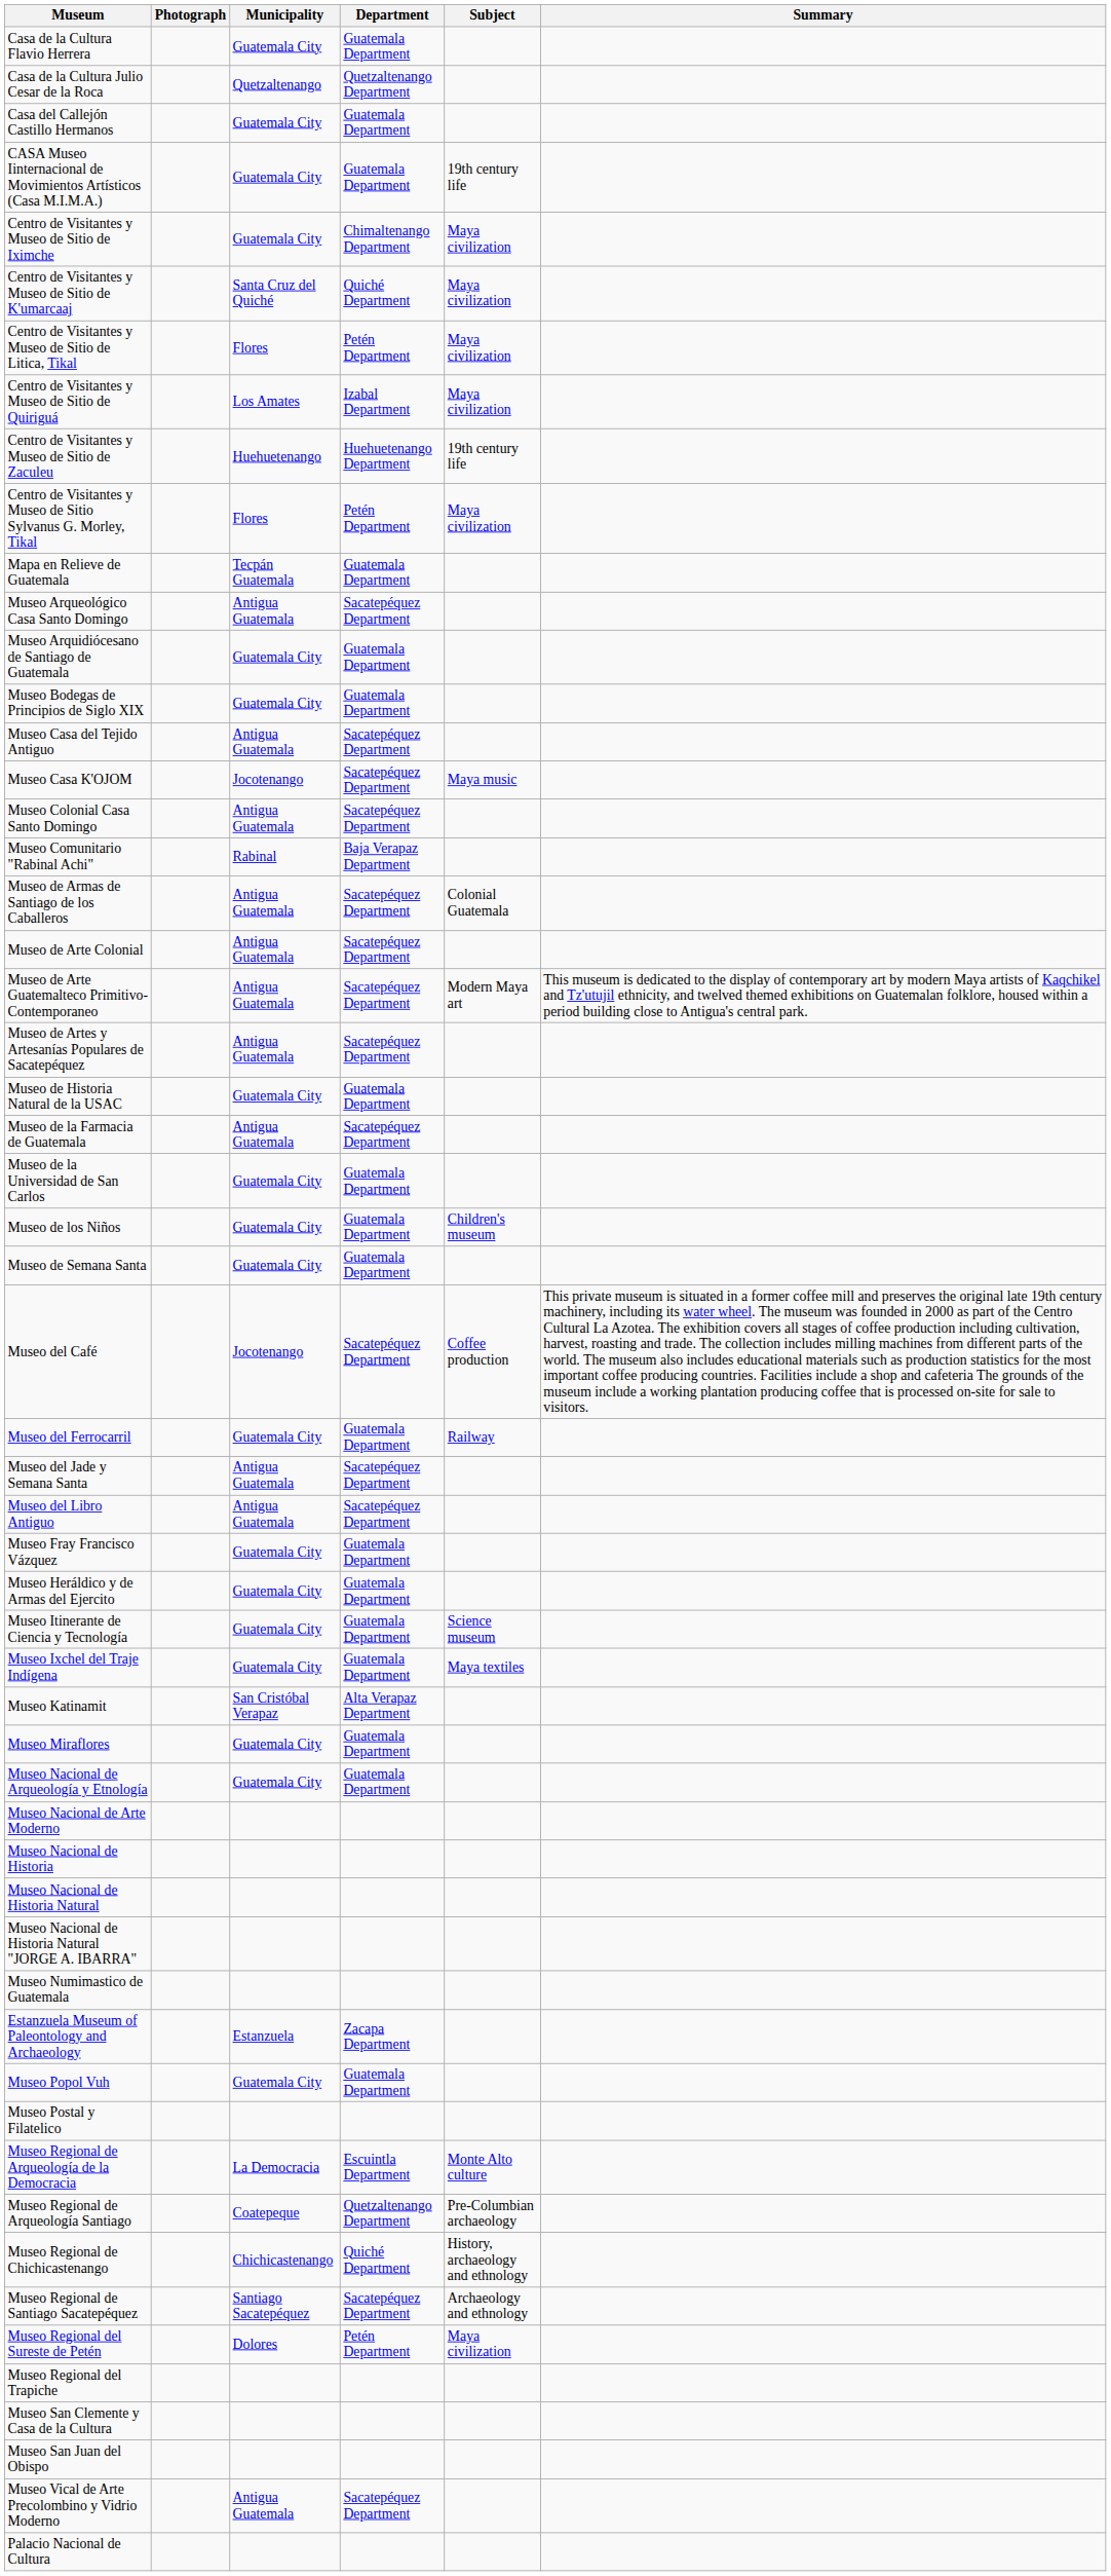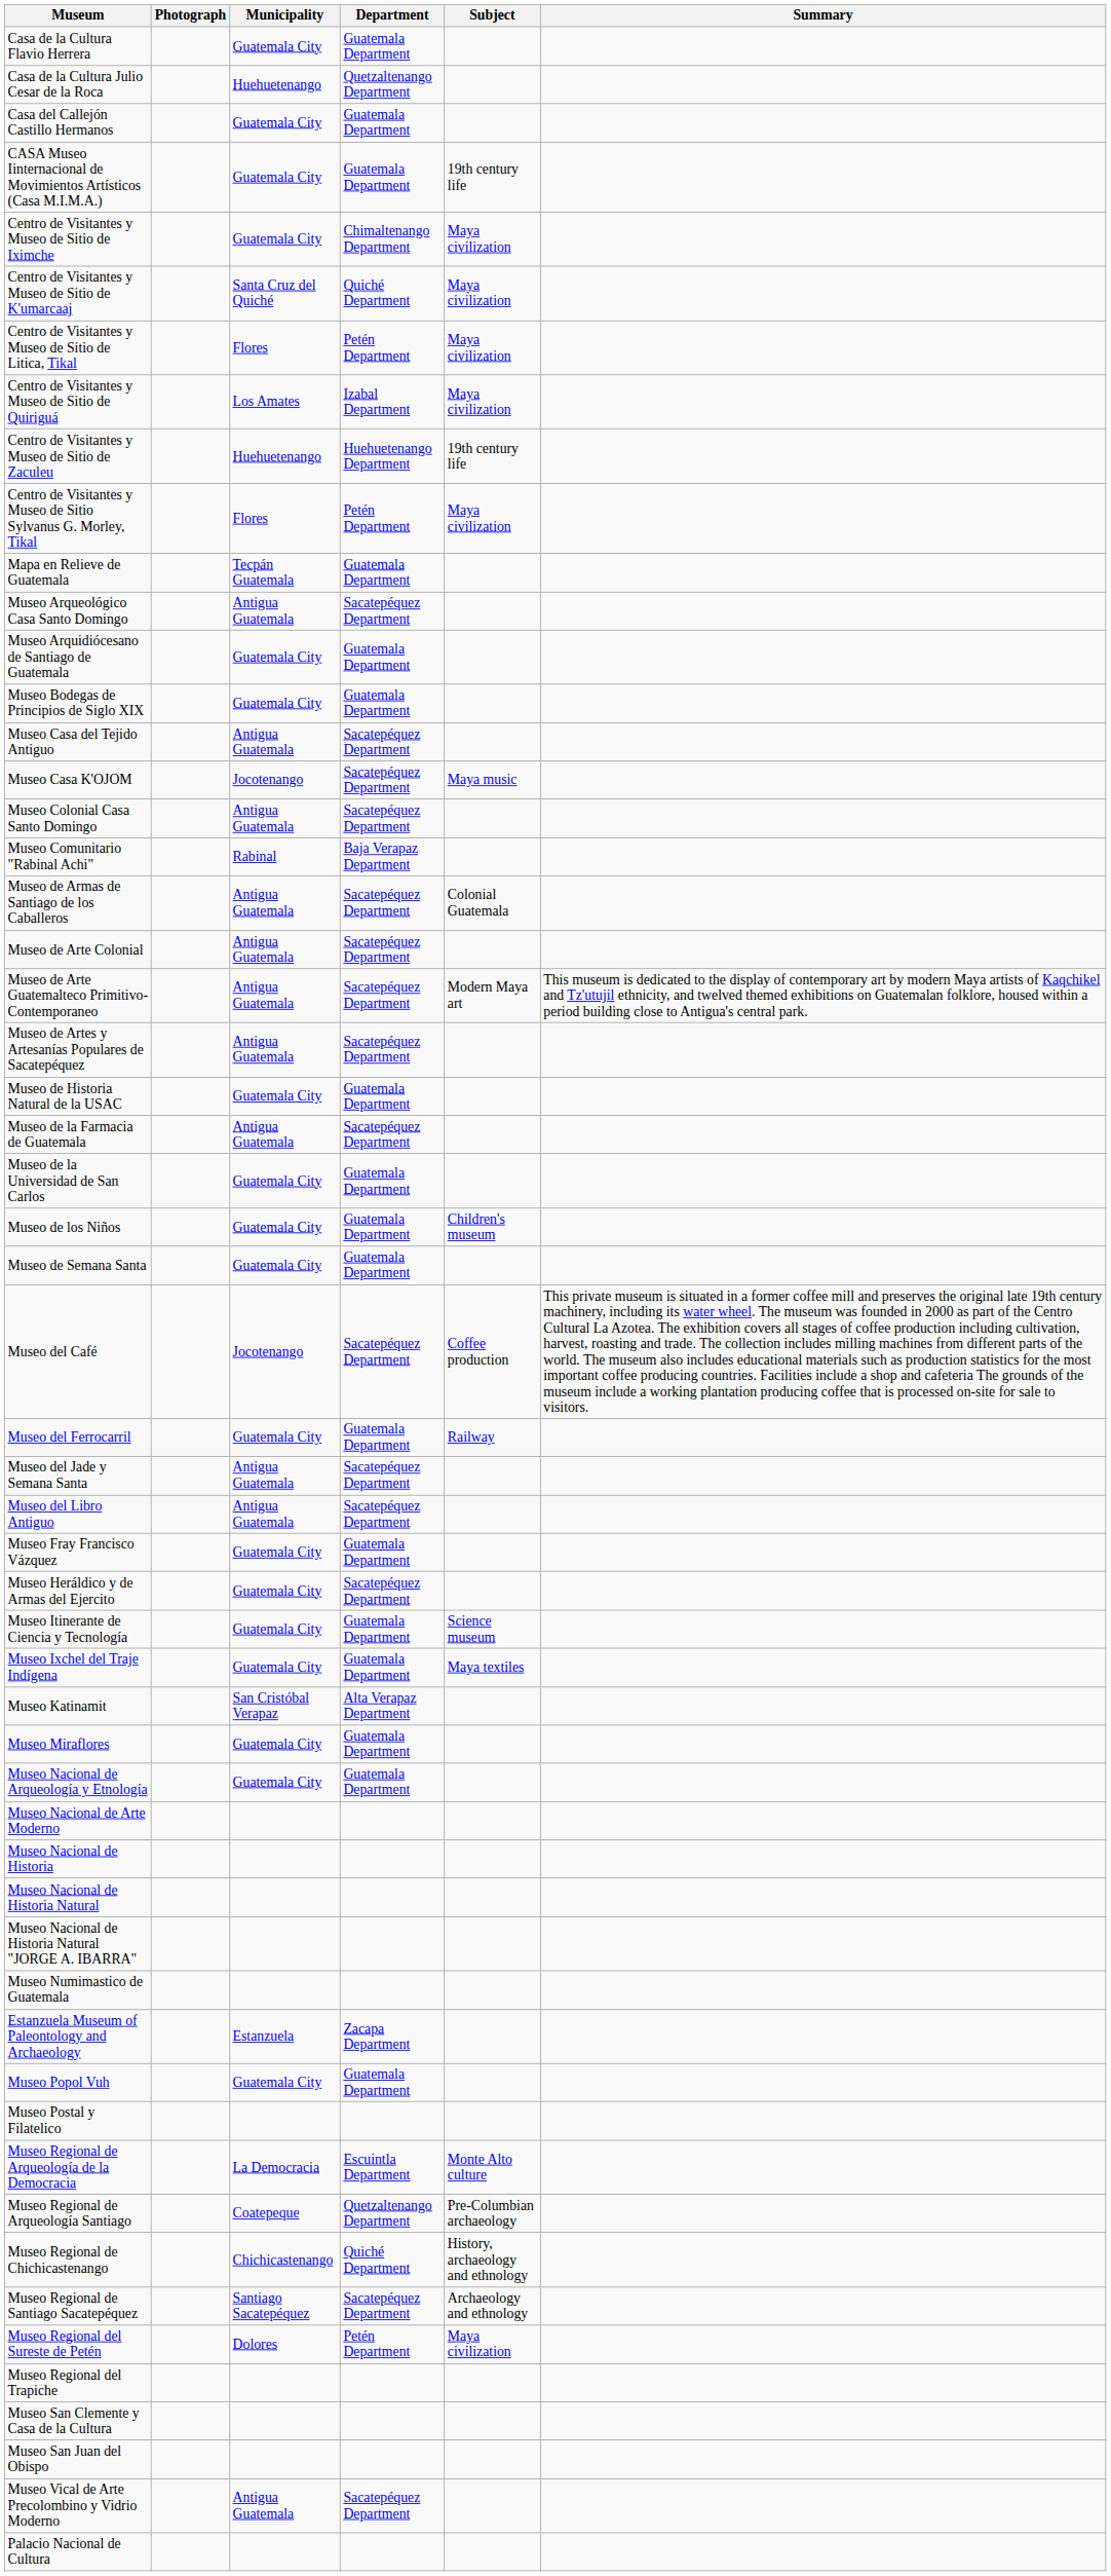 <table class="wikitable sortable" border="1">
 <tr>
 <th><strong>Museum</strong></th>
 <th><strong>Photograph</strong></th>
 <th><strong>Municipality</strong></th>
 <th><strong>Department</strong></th>
 <th><strong>Subject</strong></th>
 <th><strong>Summary</strong></th>
 </tr>
 <tr>
 <td>Casa de la Cultura Flavio Herrera</td>
 <td></td>
 <td><a href='#'>Guatemala City</a></td>
 <td><a href='#'>Guatemala Department</a></td>
 <td></td>
 <td></td>
 </tr>
 <tr>
 <td>Casa de la Cultura Julio Cesar de la Roca</td>
 <td></td>
-<td><a href='#'>Quetzaltenango</a></td>
+<td><a href='#'>Huehuetenango</a></td>
 <td><a href='#'>Quetzaltenango Department</a></td>
 <td></td>
 <td></td>
 </tr>
 <tr>
 <td>Casa del Callejón Castillo Hermanos</td>
 <td></td>
 <td><a href='#'>Guatemala City</a></td>
 <td><a href='#'>Guatemala Department</a></td>
 <td></td>
 <td></td>
 </tr>
 <tr>
 <td>CASA Museo Iinternacional de Movimientos Artísticos (Casa M.I.M.A.)</td>
 <td></td>
 <td><a href='#'>Guatemala City</a></td>
 <td><a href='#'>Guatemala Department</a></td>
 <td>19th century life</td>
 <td></td>
 </tr>
 <tr>
 <td>Centro de Visitantes y Museo de Sitio de <a href='#'>Iximche</a></td>
 <td></td>
 <td><a href='#'>Guatemala City</a></td>
 <td><a href='#'>Chimaltenango Department</a></td>
 <td><a href='#'>Maya civilization</a></td>
 <td></td>
 </tr>
 <tr>
 <td>Centro de Visitantes y Museo de Sitio de <a href='#'>K'umarcaaj</a></td>
 <td></td>
 <td><a href='#'>Santa Cruz del Quiché</a></td>
 <td><a href='#'>Quiché Department</a></td>
 <td><a href='#'>Maya civilization</a></td>
 <td></td>
 </tr>
 <tr>
 <td>Centro de Visitantes y Museo de Sitio de Litica, <a href='#'>Tikal</a></td>
 <td></td>
 <td><a href='#'>Flores</a></td>
 <td><a href='#'>Petén Department</a></td>
 <td><a href='#'>Maya civilization</a></td>
 <td></td>
 </tr>
 <tr>
 <td>Centro de Visitantes y Museo de Sitio de <a href='#'>Quiriguá</a></td>
 <td></td>
 <td><a href='#'>Los Amates</a></td>
 <td><a href='#'>Izabal Department</a></td>
 <td><a href='#'>Maya civilization</a></td>
 <td></td>
 </tr>
 <tr>
 <td>Centro de Visitantes y Museo de Sitio de <a href='#'>Zaculeu</a></td>
 <td></td>
 <td><a href='#'>Huehuetenango</a></td>
 <td><a href='#'>Huehuetenango Department</a></td>
 <td>19th century life</td>
 <td></td>
 </tr>
 <tr>
 <td>Centro de Visitantes y Museo de Sitio Sylvanus G. Morley, <a href='#'>Tikal</a></td>
 <td></td>
 <td><a href='#'>Flores</a></td>
 <td><a href='#'>Petén Department</a></td>
 <td><a href='#'>Maya civilization</a></td>
 <td></td>
 </tr>
 <tr>
 <td>Mapa en Relieve de Guatemala</td>
 <td></td>
 <td><a href='#'>Tecpán Guatemala</a></td>
 <td><a href='#'>Guatemala Department</a></td>
 <td></td>
 <td></td>
 </tr>
 <tr>
 <td>Museo Arqueológico Casa Santo Domingo</td>
 <td></td>
 <td><a href='#'>Antigua Guatemala</a></td>
 <td><a href='#'>Sacatepéquez Department</a></td>
 <td></td>
 <td></td>
 </tr>
 <tr>
 <td>Museo Arquidiócesano de Santiago de Guatemala</td>
 <td></td>
 <td><a href='#'>Guatemala City</a></td>
 <td><a href='#'>Guatemala Department</a></td>
 <td></td>
 <td></td>
 </tr>
 <tr>
 <td>Museo Bodegas de Principios de Siglo XIX</td>
 <td></td>
 <td><a href='#'>Guatemala City</a></td>
 <td><a href='#'>Guatemala Department</a></td>
 <td></td>
 <td></td>
 </tr>
 <tr>
 <td>Museo Casa del Tejido Antiguo</td>
 <td></td>
 <td><a href='#'>Antigua Guatemala</a></td>
 <td><a href='#'>Sacatepéquez Department</a></td>
 <td></td>
 <td></td>
 </tr>
 <tr>
 <td>Museo Casa K'OJOM</td>
 <td></td>
 <td><a href='#'>Jocotenango</a></td>
 <td><a href='#'>Sacatepéquez Department</a></td>
 <td><a href='#'>Maya music</a></td>
 <td></td>
 </tr>
 <tr>
 <td>Museo Colonial Casa Santo Domingo</td>
 <td></td>
 <td><a href='#'>Antigua Guatemala</a></td>
 <td><a href='#'>Sacatepéquez Department</a></td>
 <td></td>
 <td></td>
 </tr>
 <tr>
 <td>Museo Comunitario "Rabinal Achi"</td>
 <td></td>
 <td><a href='#'>Rabinal</a></td>
 <td><a href='#'>Baja Verapaz Department</a></td>
 <td></td>
 <td></td>
 </tr>
 <tr>
 <td>Museo de Armas de Santiago de los Caballeros</td>
 <td></td>
 <td><a href='#'>Antigua Guatemala</a></td>
 <td><a href='#'>Sacatepéquez Department</a></td>
 <td>Colonial Guatemala</td>
 <td></td>
 </tr>
 <tr>
 <td>Museo de Arte Colonial</td>
 <td></td>
 <td><a href='#'>Antigua Guatemala</a></td>
 <td><a href='#'>Sacatepéquez Department</a></td>
 <td></td>
 <td></td>
 </tr>
 <tr>
 <td>Museo de Arte Guatemalteco Primitivo-Contemporaneo</td>
 <td></td>
 <td><a href='#'>Antigua Guatemala</a></td>
 <td><a href='#'>Sacatepéquez Department</a></td>
 <td>Modern Maya art</td>
 <td>This museum is dedicated to the display of contemporary art by modern Maya artists of <a href='#'>Kaqchikel</a> and <a href='#'>Tz'utujil</a> ethnicity, and twelved themed exhibitions on Guatemalan folklore, housed within a period building close to Antigua's central park.</td>
 </tr>
 <tr>
 <td>Museo de Artes y Artesanías Populares de Sacatepéquez</td>
 <td></td>
 <td><a href='#'>Antigua Guatemala</a></td>
 <td><a href='#'>Sacatepéquez Department</a></td>
 <td></td>
 <td></td>
 </tr>
 <tr>
 <td>Museo de Historia Natural de la USAC</td>
 <td></td>
 <td><a href='#'>Guatemala City</a></td>
 <td><a href='#'>Guatemala Department</a></td>
 <td></td>
 <td></td>
 </tr>
 <tr>
 <td>Museo de la Farmacia de Guatemala</td>
 <td></td>
 <td><a href='#'>Antigua Guatemala</a></td>
 <td><a href='#'>Sacatepéquez Department</a></td>
 <td></td>
 <td></td>
 </tr>
 <tr>
 <td>Museo de la Universidad de San Carlos</td>
 <td></td>
 <td><a href='#'>Guatemala City</a></td>
 <td><a href='#'>Guatemala Department</a></td>
 <td></td>
 <td></td>
 </tr>
 <tr>
 <td>Museo de los Niños</td>
 <td></td>
 <td><a href='#'>Guatemala City</a></td>
 <td><a href='#'>Guatemala Department</a></td>
 <td><a href='#'>Children's museum</a></td>
 <td></td>
 </tr>
 <tr>
 <td>Museo de Semana Santa</td>
 <td></td>
 <td><a href='#'>Guatemala City</a></td>
 <td><a href='#'>Guatemala Department</a></td>
 <td></td>
 <td></td>
 </tr>
 <tr>
 <td>Museo del Café</td>
 <td></td>
 <td><a href='#'>Jocotenango</a></td>
 <td><a href='#'>Sacatepéquez Department</a></td>
 <td><a href='#'>Coffee</a> production</td>
 <td>This private museum is situated in a former coffee mill and preserves the original late 19th century machinery, including its <a href='#'>water wheel</a>. The museum was founded in 2000 as part of the Centro Cultural La Azotea. The exhibition covers all stages of coffee production including cultivation, harvest, roasting and trade. The collection includes milling machines from different parts of the world. The museum also includes educational materials such as production statistics for the most important coffee producing countries. Facilities include a shop and cafeteria The grounds of the museum include a working plantation producing coffee that is processed on-site for sale to visitors.</td>
 </tr>
 <tr>
 <td><a href='#'>Museo del Ferrocarril</a></td>
 <td></td>
 <td><a href='#'>Guatemala City</a></td>
 <td><a href='#'>Guatemala Department</a></td>
 <td><a href='#'>Railway</a></td>
 <td></td>
 </tr>
 <tr>
 <td>Museo del Jade y Semana Santa</td>
 <td></td>
 <td><a href='#'>Antigua Guatemala</a></td>
 <td><a href='#'>Sacatepéquez Department</a></td>
 <td></td>
 <td></td>
 </tr>
 <tr>
 <td><a href='#'>Museo del Libro Antiguo</a></td>
 <td></td>
 <td><a href='#'>Antigua Guatemala</a></td>
 <td><a href='#'>Sacatepéquez Department</a></td>
 <td></td>
 <td></td>
 </tr>
 <tr>
 <td>Museo Fray Francisco Vázquez</td>
 <td></td>
 <td><a href='#'>Guatemala City</a></td>
 <td><a href='#'>Guatemala Department</a></td>
 <td></td>
 <td></td>
 </tr>
 <tr>
 <td>Museo Heráldico y de Armas del Ejercito</td>
 <td></td>
 <td><a href='#'>Guatemala City</a></td>
-<td><a href='#'>Guatemala Department</a></td>
+<td><a href='#'>Sacatepéquez Department</a></td>
 <td></td>
 <td></td>
 </tr>
 <tr>
 <td>Museo Itinerante de Ciencia y Tecnología</td>
 <td></td>
 <td><a href='#'>Guatemala City</a></td>
 <td><a href='#'>Guatemala Department</a></td>
 <td><a href='#'>Science museum</a></td>
 <td></td>
 </tr>
 <tr>
 <td><a href='#'>Museo Ixchel del Traje Indígena</a></td>
 <td></td>
 <td><a href='#'>Guatemala City</a></td>
 <td><a href='#'>Guatemala Department</a></td>
 <td><a href='#'>Maya textiles</a></td>
 <td></td>
 </tr>
 <tr>
 <td>Museo Katinamit</td>
 <td></td>
 <td><a href='#'>San Cristóbal Verapaz</a></td>
 <td><a href='#'>Alta Verapaz Department</a></td>
 <td></td>
 <td></td>
 </tr>
 <tr>
 <td><a href='#'>Museo Miraflores</a></td>
 <td></td>
 <td><a href='#'>Guatemala City</a></td>
 <td><a href='#'>Guatemala Department</a></td>
 <td></td>
 <td></td>
 </tr>
 <tr>
 <td><a href='#'>Museo Nacional de Arqueología y Etnología</a></td>
 <td></td>
 <td><a href='#'>Guatemala City</a></td>
 <td><a href='#'>Guatemala Department</a></td>
 <td></td>
 <td></td>
 </tr>
 <tr>
 <td><a href='#'>Museo Nacional de Arte Moderno</a></td>
 <td></td>
 <td></td>
 <td></td>
 <td></td>
 <td></td>
 </tr>
 <tr>
 <td><a href='#'>Museo Nacional de Historia</a></td>
 <td></td>
 <td></td>
 <td></td>
 <td></td>
 <td></td>
 </tr>
 <tr>
 <td><a href='#'>Museo Nacional de Historia Natural</a></td>
 <td></td>
 <td></td>
 <td></td>
 <td></td>
 <td></td>
 </tr>
 <tr>
 <td>Museo Nacional de Historia Natural "JORGE A. IBARRA"</td>
 <td></td>
 <td></td>
 <td></td>
 <td></td>
 <td></td>
 </tr>
 <tr>
 <td>Museo Numimastico de Guatemala</td>
 <td></td>
 <td></td>
 <td></td>
 <td></td>
 <td></td>
 </tr>
 <tr>
 <td><a href='#'>Estanzuela Museum of Paleontology and Archaeology</a></td>
 <td></td>
 <td><a href='#'>Estanzuela</a></td>
 <td><a href='#'>Zacapa Department</a></td>
 <td></td>
 <td></td>
 </tr>
 <tr>
 <td><a href='#'>Museo Popol Vuh</a></td>
 <td></td>
 <td><a href='#'>Guatemala City</a></td>
 <td><a href='#'>Guatemala Department</a></td>
 <td></td>
 <td></td>
 </tr>
 <tr>
 <td>Museo Postal y Filatelico</td>
 <td></td>
 <td></td>
 <td></td>
 <td></td>
 <td></td>
 </tr>
 <tr>
 <td><a href='#'>Museo Regional de Arqueología de la Democracia</a></td>
 <td></td>
 <td><a href='#'>La Democracia</a></td>
 <td><a href='#'>Escuintla Department</a></td>
 <td><a href='#'>Monte Alto culture</a></td>
 <td></td>
 </tr>
 <tr>
 <td>Museo Regional de Arqueología Santiago</td>
 <td></td>
 <td><a href='#'>Coatepeque</a></td>
 <td><a href='#'>Quetzaltenango Department</a></td>
 <td>Pre-Columbian archaeology</td>
 <td></td>
 </tr>
 <tr>
 <td>Museo Regional de Chichicastenango</td>
 <td></td>
 <td><a href='#'>Chichicastenango</a></td>
 <td><a href='#'>Quiché Department</a></td>
 <td>History, archaeology and ethnology</td>
 <td></td>
 </tr>
 <tr>
 <td>Museo Regional de Santiago Sacatepéquez</td>
 <td></td>
 <td><a href='#'>Santiago Sacatepéquez</a></td>
 <td><a href='#'>Sacatepéquez Department</a></td>
 <td>Archaeology and ethnology</td>
 <td></td>
 </tr>
 <tr>
 <td><a href='#'>Museo Regional del Sureste de Petén</a></td>
 <td></td>
 <td><a href='#'>Dolores</a></td>
 <td><a href='#'>Petén Department</a></td>
 <td><a href='#'>Maya civilization</a></td>
 <td></td>
 </tr>
 <tr>
 <td>Museo Regional del Trapiche</td>
 <td></td>
 <td></td>
 <td></td>
 <td></td>
 <td></td>
 </tr>
 <tr>
 <td>Museo San Clemente y Casa de la Cultura</td>
 <td></td>
 <td></td>
 <td></td>
 <td></td>
 <td></td>
 </tr>
 <tr>
 <td>Museo San Juan del Obispo</td>
 <td></td>
 <td></td>
 <td></td>
 <td></td>
 <td></td>
 </tr>
 <tr>
 <td>Museo Vical de Arte Precolombino y Vidrio Moderno</td>
 <td></td>
 <td><a href='#'>Antigua Guatemala</a></td>
 <td><a href='#'>Sacatepéquez Department</a></td>
 <td></td>
 <td></td>
 </tr>
 <tr>
 <td>Palacio Nacional de Cultura</td>
 <td></td>
 <td></td>
 <td></td>
 <td></td>
 <td></td>
 </tr>
 </table>
